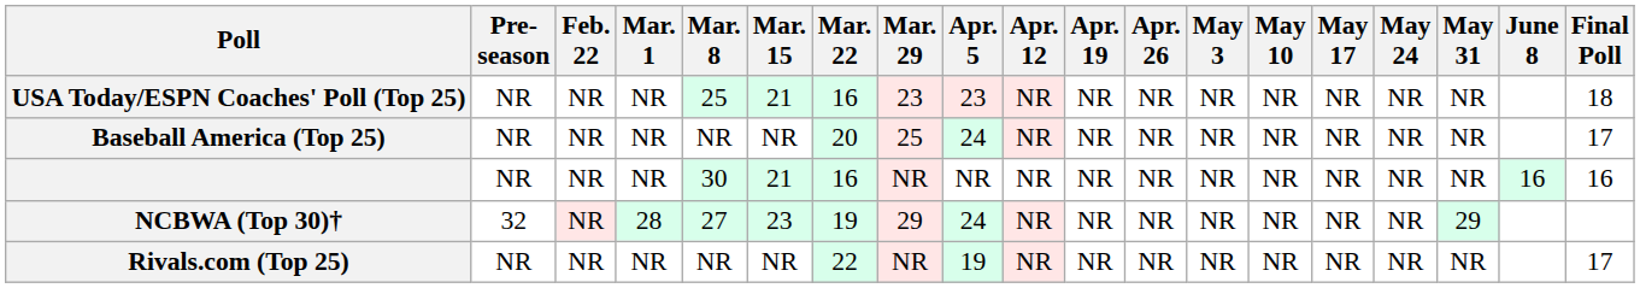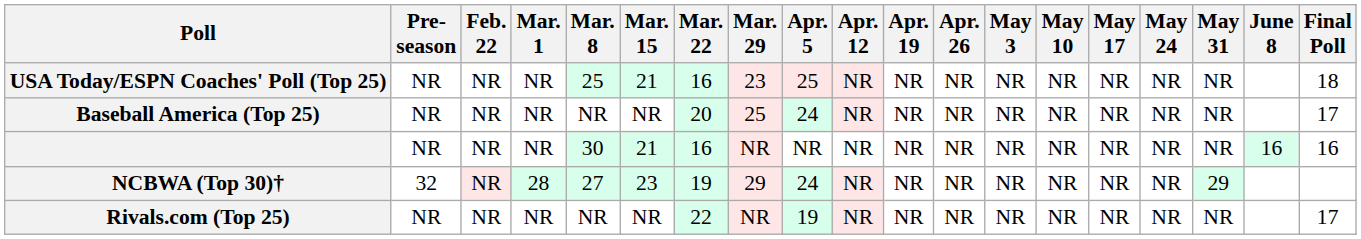 <table class="wikitable" style="white-space:nowrap;">
 <tr>
 <th>Poll</th>
 <th>Pre-<br>season</th>
 <th>Feb.<br>22</th>
 <th>Mar.<br>1</th>
 <th>Mar.<br>8</th>
 <th>Mar.<br>15</th>
 <th>Mar.<br>22</th>
 <th>Mar.<br>29</th>
 <th>Apr.<br>5</th>
 <th>Apr.<br>12</th>
 <th>Apr.<br>19</th>
 <th>Apr.<br>26</th>
 <th>May<br>3</th>
 <th>May<br>10</th>
 <th>May<br>17</th>
 <th>May<br>24</th>
 <th>May<br>31</th>
 <th>June<br>8</th>
 <th>Final<br>Poll</th>
 </tr>
 <tr style="text-align:center;">
 <th>USA Today/ESPN Coaches' Poll (Top 25)</th>
 <td style="background:#FFF;">NR</td>
 <td style="background:#FFF;">NR</td>
 <td style="background:#FFF;">NR</td>
 <td style="background:#D8FFEB;">25</td>
 <td style="background:#D8FFEB;">21</td>
 <td style="background:#D8FFEB;">16</td>
 <td style="background:#FFE6E6;">23</td>
-<td style="background:#FFE6E6;">23</td>
+<td style="background:#FFE6E6;">25</td>
 <td style="background:#FFE6E6;">NR</td>
 <td style="background:#FFF;">NR</td>
 <td style="background:#FFF;">NR</td>
 <td style="background:#FFF;">NR</td>
 <td style="background:#FFF;">NR</td>
 <td style="background:#FFF;">NR</td>
 <td style="background:#FFF;">NR</td>
 <td style="background:#FFF;">NR</td>
 <td style="background:#FFF;"></td>
 <td style="background:#FFF;">18</td>
 </tr>
 <tr style="text-align:center;">
 <th>Baseball America (Top 25)</th>
 <td style="background:#FFF;">NR</td>
 <td style="background:#FFF;">NR</td>
 <td style="background:#FFF;">NR</td>
 <td style="background:#FFF;">NR</td>
 <td style="background:#FFF;">NR</td>
 <td style="background:#D8FFEB;">20</td>
 <td style="background:#FFE6E6;">25</td>
 <td style="background:#D8FFEB;">24</td>
 <td style="background:#FFE6E6;">NR</td>
 <td style="background:#FFF;">NR</td>
 <td style="background:#FFF;">NR</td>
 <td style="background:#FFF;">NR</td>
 <td style="background:#FFF;">NR</td>
 <td style="background:#FFF;">NR</td>
 <td style="background:#FFF;">NR</td>
 <td style="background:#FFF;">NR</td>
 <td style="background:#FFF;"></td>
 <td style="background:#FFF;">17</td>
 </tr>
 <tr style="text-align:center;">
 <th></th>
 <td style="background:#FFF;">NR</td>
 <td style="background:#FFF;">NR</td>
 <td style="background:#FFF;">NR</td>
 <td style="background:#D8FFEB;">30</td>
 <td style="background:#D8FFEB;">21</td>
 <td style="background:#D8FFEB;">16</td>
 <td style="background:#FFE6E6;">NR</td>
 <td style="background:#FFF;">NR</td>
 <td style="background:#FFF;">NR</td>
 <td style="background:#FFF;">NR</td>
 <td style="background:#FFF;">NR</td>
 <td style="background:#FFF;">NR</td>
 <td style="background:#FFF;">NR</td>
 <td style="background:#FFF;">NR</td>
 <td style="background:#FFF;">NR</td>
 <td style="background:#FFF;">NR</td>
 <td style="background:#D8FFEB;">16</td>
 <td style="background:#FFF;">16</td>
 </tr>
 <tr style="text-align:center;">
 <th>NCBWA (Top 30)†</th>
 <td style="background:#FFF;">32</td>
 <td style="background:#FFE6E6;">NR</td>
 <td style="background:#D8FFEB;">28</td>
 <td style="background:#D8FFEB;">27</td>
 <td style="background:#D8FFEB;">23</td>
 <td style="background:#D8FFEB;">19</td>
 <td style="background:#FFE6E6;">29</td>
 <td style="background:#D8FFEB;">24</td>
 <td style="background:#FFE6E6;">NR</td>
 <td style="background:#FFF;">NR</td>
 <td style="background:#FFF;">NR</td>
 <td style="background:#FFF;">NR</td>
 <td style="background:#FFF;">NR</td>
 <td style="background:#FFF;">NR</td>
 <td style="background:#FFF;">NR</td>
 <td style="background:#D8FFEB;">29</td>
 <td style="background:#FFF;"></td>
 <td style="background:#FFF;"></td>
 </tr>
 <tr style="text-align:center;">
 <th>Rivals.com (Top 25)</th>
 <td style="background:#FFF;">NR</td>
 <td style="background:#FFF;">NR</td>
 <td style="background:#FFF;">NR</td>
 <td style="background:#FFF;">NR</td>
 <td style="background:#FFF;">NR</td>
 <td style="background:#D8FFEB;">22</td>
 <td style="background:#FFE6E6;">NR</td>
 <td style="background:#D8FFEB;">19</td>
 <td style="background:#FFE6E6;">NR</td>
 <td style="background:#FFF;">NR</td>
 <td style="background:#FFF;">NR</td>
 <td style="background:#FFF;">NR</td>
 <td style="background:#FFF;">NR</td>
 <td style="background:#FFF;">NR</td>
 <td style="background:#FFF;">NR</td>
 <td style="background:#FFF;">NR</td>
 <td style="background:#FFF;"></td>
 <td style="background:#FFF;">17</td>
 </tr>
 </table>
